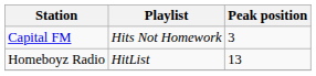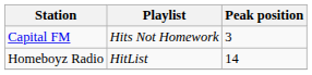 <table class="wikitable">
 <tr>
 <th>Station</th>
 <th>Playlist</th>
 <th>Peak position</th>
 </tr>
 <tr>
 <td><a href='#'>Capital FM</a></td>
 <td><em>Hits Not Homework</em></td>
 <td>3</td>
 </tr>
 <tr>
 <td>Homeboyz Radio</td>
 <td><em>HitList</em></td>
-<td>13</td>
+<td>14</td>
 </tr>
 <tr>
 </tr>
 </table>
